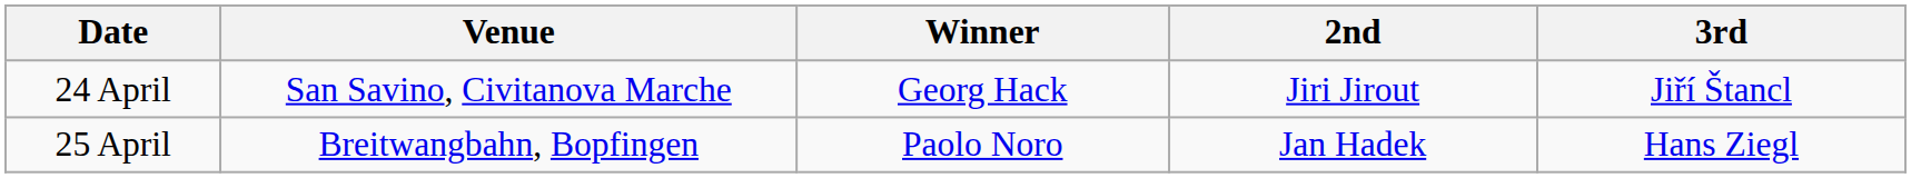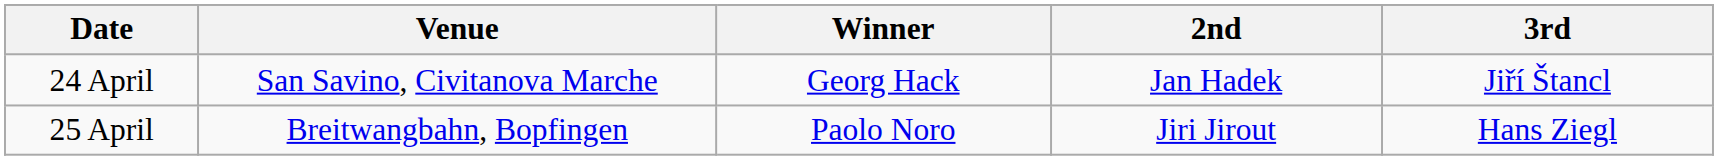 <table class="wikitable" style="text-align:center">
 <tr>
 <th width=100>Date</th>
 <th width=280>Venue</th>
 <th width=180>Winner</th>
 <th width=180>2nd</th>
 <th width=180>3rd</th>
 </tr>
 <tr>
 <td align=center>24 April</td>
 <td> <a href='#'>San Savino</a>, <a href='#'>Civitanova Marche</a></td>
 <td> <a href='#'>Georg Hack</a></td>
-<td> <a href='#'>Jiri Jirout</a></td>
+<td> <a href='#'>Jan Hadek</a></td>
 <td> <a href='#'>Jiří Štancl</a></td>
 </tr>
 <tr>
 <td align=center>25 April</td>
 <td> <a href='#'>Breitwangbahn</a>, <a href='#'>Bopfingen</a></td>
 <td> <a href='#'>Paolo Noro</a></td>
-<td> <a href='#'>Jan Hadek</a></td>
+<td> <a href='#'>Jiri Jirout</a></td>
 <td> <a href='#'>Hans Ziegl</a></td>
 </tr>
 </table>
